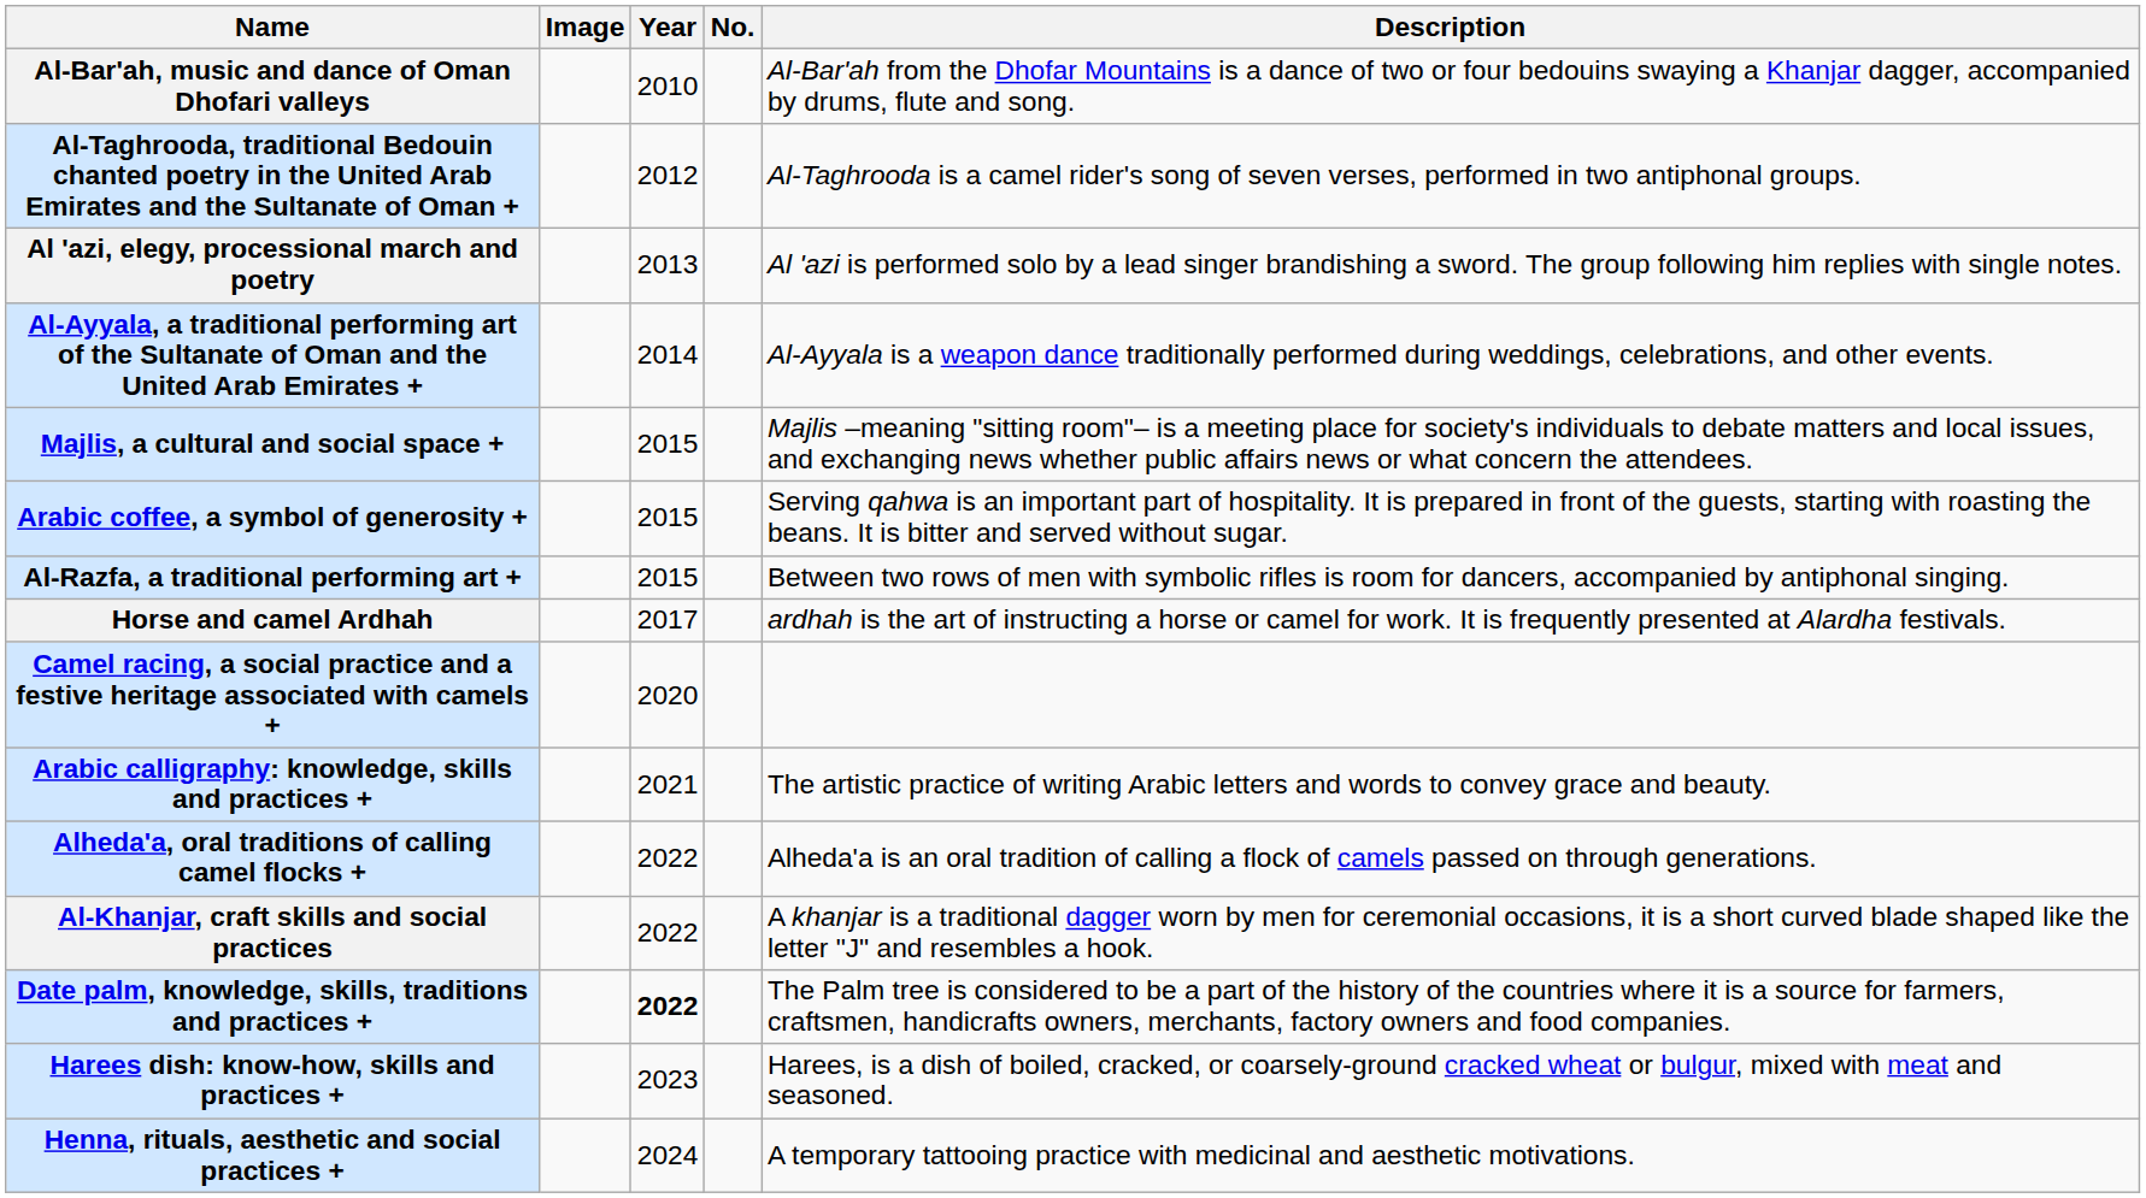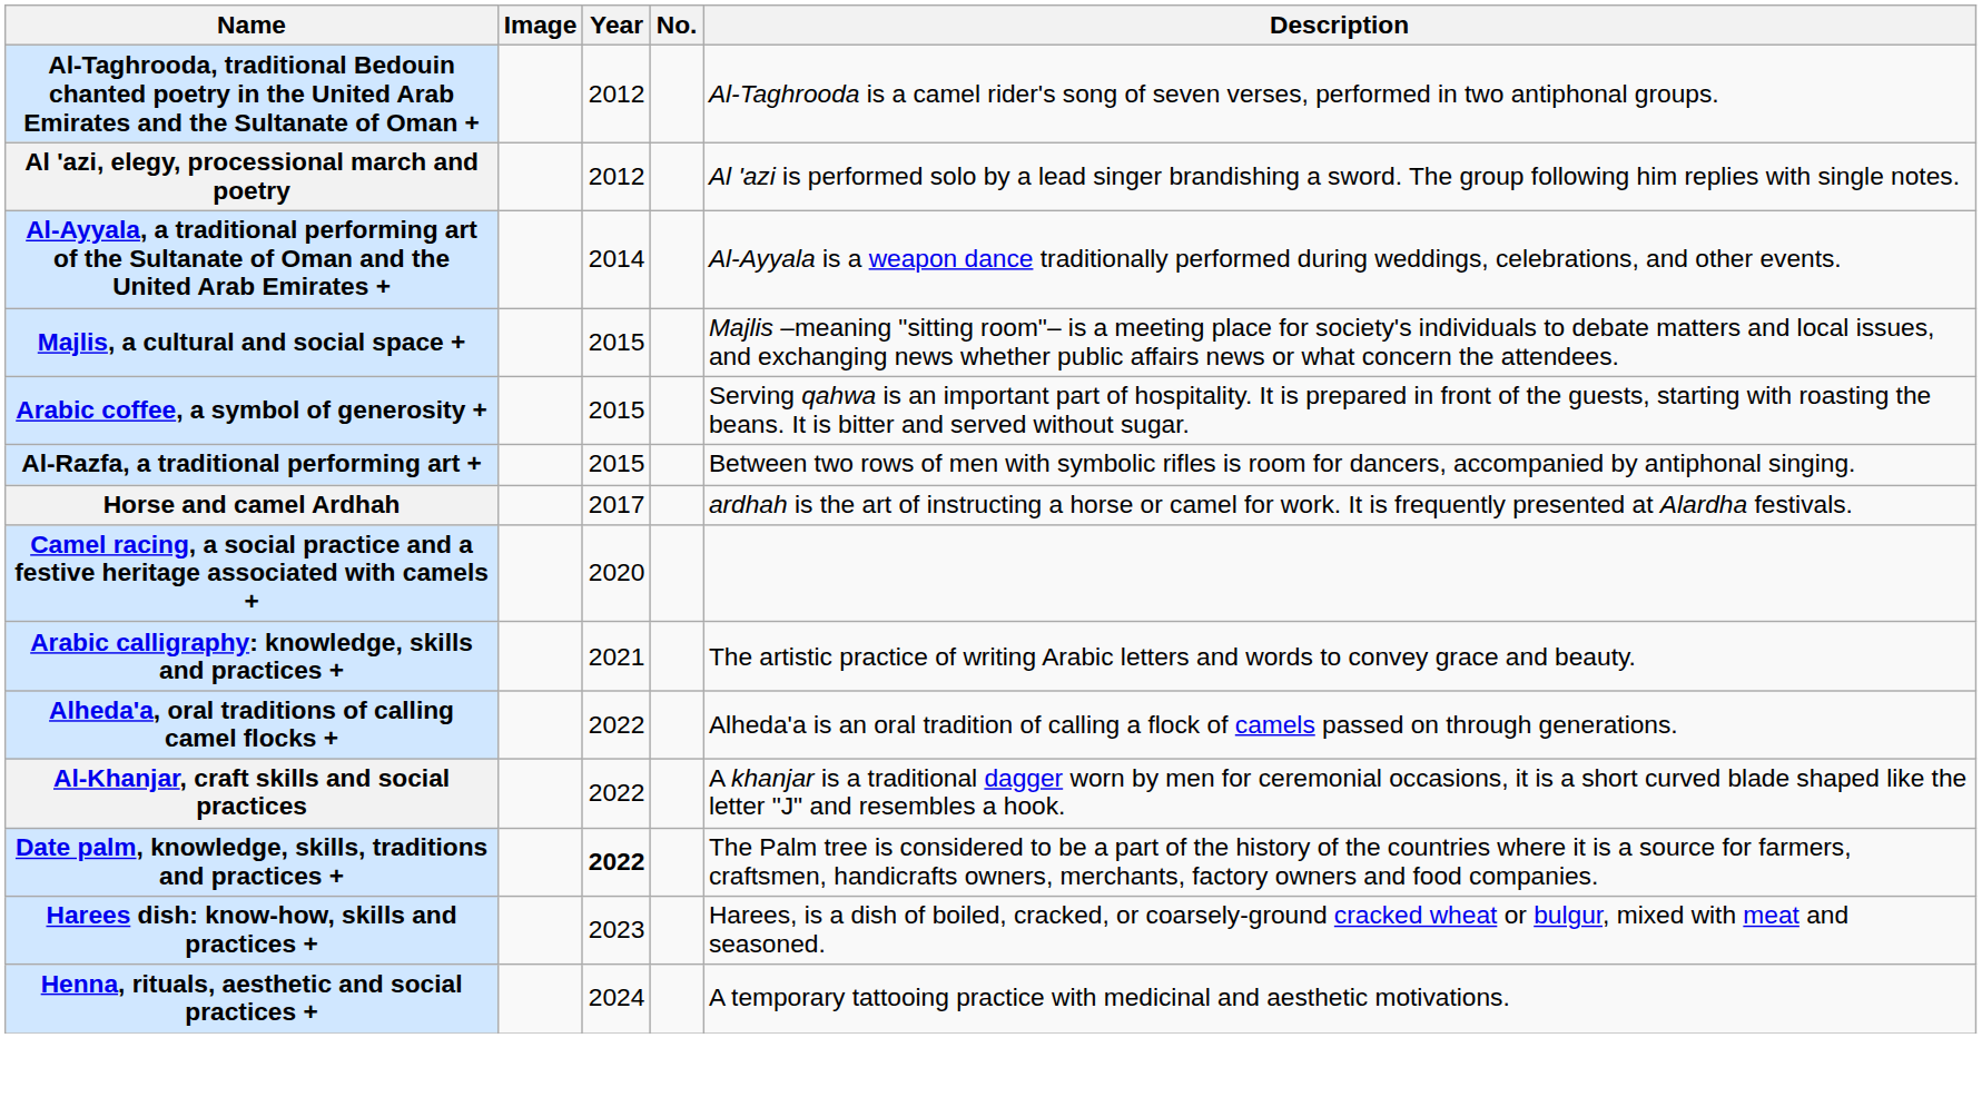 <table class="wikitable sortable plainrowheaders">
 <tr>
 <th style="width:25%">Name</th>
 <th class="unsortable">Image</th>
 <th>Year</th>
 <th>No.</th>
 <th class="unsortable">Description</th>
-</tr>
-<tr>
-<th scope="row">Al-Bar'ah, music and dance of Oman Dhofari valleys</th>
-<td></td>
-<td>2010</td>
-<td></td>
-<td><em>Al-Bar'ah</em> from the <a href='#'>Dhofar Mountains</a> is a dance of two or four bedouins swaying a <a href='#'>Khanjar</a> dagger, accompanied by drums, flute and song.</td>
 </tr>
 <tr>
 <th scope="row" style="background:#D0E7FF;">Al-Taghrooda, traditional Bedouin chanted poetry in the United Arab Emirates and the Sultanate of Oman +</th>
 <td></td>
 <td>2012</td>
 <td></td>
 <td><em>Al-Taghrooda</em> is a camel rider's song of seven verses, performed in two antiphonal groups.</td>
 </tr>
 <tr>
 <th scope="row">Al 'azi, elegy, processional march and poetry</th>
 <td></td>
-<td>2013</td>
+<td>2012</td>
 <td></td>
 <td><em>Al 'azi</em> is performed solo by a lead singer brandishing a sword. The group following him replies with single notes.</td>
 </tr>
 <tr>
 <th scope="row" style="background:#D0E7FF;"><a href='#'>Al-Ayyala</a>, a traditional performing art of the Sultanate of Oman and the United Arab Emirates +</th>
 <td></td>
 <td>2014</td>
 <td></td>
 <td><em>Al-Ayyala</em> is a <a href='#'>weapon dance</a> traditionally performed during weddings, celebrations, and other events.</td>
 </tr>
 <tr>
 <th scope="row" style="background:#D0E7FF;"><a href='#'>Majlis</a>, a cultural and social space +</th>
 <td></td>
 <td>2015</td>
 <td></td>
 <td><em>Majlis</em> –meaning "sitting room"– is a meeting place for society's individuals to debate matters and local issues, and exchanging news whether public affairs news or what concern the attendees.</td>
 </tr>
 <tr>
 <th scope="row" style="background:#D0E7FF;"><a href='#'>Arabic coffee</a>, a symbol of generosity +</th>
 <td></td>
 <td>2015</td>
 <td></td>
 <td>Serving <em>qahwa</em> is an important part of hospitality. It is prepared in front of the guests, starting with roasting the beans. It is bitter and served without sugar.</td>
 </tr>
 <tr>
 <th scope="row" style="background:#D0E7FF;">Al-Razfa, a traditional performing art +</th>
 <td></td>
 <td>2015</td>
 <td></td>
 <td>Between two rows of men with symbolic rifles is room for dancers, accompanied by antiphonal singing.</td>
 </tr>
 <tr>
 <th scope="row">Horse and camel Ardhah</th>
 <td></td>
 <td>2017</td>
 <td></td>
 <td><em>ardhah</em> is the art of instructing a horse or camel for work. It is frequently presented at <em>Alardha</em> festivals.</td>
 </tr>
 <tr>
 <th scope="row" style="background:#D0E7FF;"><a href='#'>Camel racing</a>, a social practice and a festive heritage associated with camels +</th>
 <td></td>
 <td>2020</td>
 <td></td>
 <td></td>
 </tr>
 <tr>
 <th scope="row" style="background:#D0E7FF;"><a href='#'>Arabic calligraphy</a>: knowledge, skills and practices +</th>
 <td></td>
 <td>2021</td>
 <td></td>
 <td>The artistic practice of writing Arabic letters and words to convey grace and beauty.</td>
 </tr>
 <tr>
 <th scope="row" style="background:#D0E7FF;"><a href='#'>Alheda'a</a>, oral traditions of calling camel flocks +</th>
 <td></td>
 <td>2022</td>
 <td></td>
 <td>Alheda'a is an oral tradition of calling a flock of <a href='#'>camels</a> passed on through generations.</td>
 </tr>
 <tr>
 <th scope="row"><a href='#'>Al-Khanjar</a>, craft skills and social practices</th>
 <td></td>
 <td>2022</td>
 <td></td>
 <td>A <em>khanjar</em> is a traditional <a href='#'>dagger</a> worn by men for ceremonial occasions, it is a short curved blade shaped like the letter "J" and resembles a hook.</td>
 </tr>
 <tr>
 <th scope="row" style="background:#D0E7FF;"><a href='#'>Date palm</a>, knowledge, skills, traditions and practices +</th>
 <td></td>
 <td><strong>2022</strong></td>
 <td></td>
 <td>The Palm tree is considered to be a part of the history of the countries where it is a source for farmers, craftsmen, handicrafts owners, merchants, factory owners and food companies.</td>
 </tr>
 <tr>
 <th scope="row" style="background:#D0E7FF;"><a href='#'>Harees</a> dish: know-how, skills and practices +</th>
 <td></td>
 <td>2023</td>
 <td></td>
 <td>Harees, is a dish of boiled, cracked, or coarsely-ground <a href='#'>cracked wheat</a> or <a href='#'>bulgur</a>, mixed with <a href='#'>meat</a> and seasoned.</td>
 </tr>
 <tr>
 <th scope="row" style="background:#D0E7FF;"><a href='#'>Henna</a>, rituals, aesthetic and social practices +</th>
 <td></td>
 <td>2024</td>
 <td></td>
 <td>A temporary tattooing practice with medicinal and aesthetic motivations.</td>
 </tr>
 </table>
